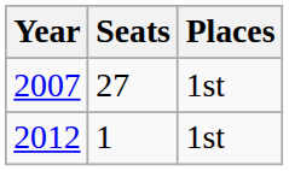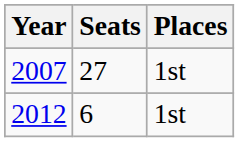 <table class="wikitable">
 <tr>
 <th>Year</th>
 <th>Seats</th>
 <th>Places</th>
 </tr>
 <tr>
 <td><a href='#'>2007</a></td>
 <td>27</td>
 <td>1st</td>
 </tr>
 <tr>
 <td><a href='#'>2012</a></td>
-<td>1</td>
+<td>6</td>
 <td>1st</td>
 </tr>
 </table>
